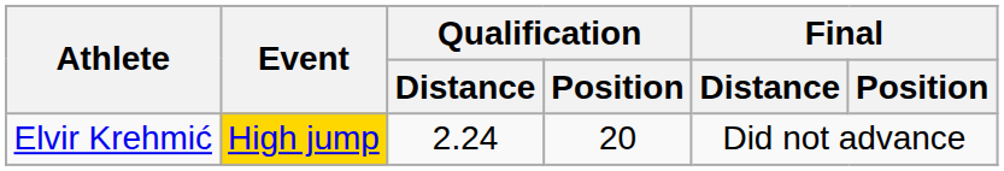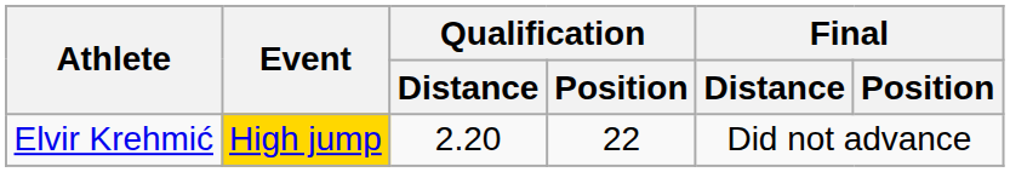 <table class="wikitable" border="1" style="font-size:90%">
 <tr>
 <th rowspan="2">Athlete</th>
 <th rowspan="2">Event</th>
 <th colspan="2">Qualification</th>
 <th colspan="2">Final</th>
 </tr>
 <tr>
 <th>Distance</th>
 <th>Position</th>
 <th>Distance</th>
 <th>Position</th>
 </tr>
 <tr>
 <td><a href='#'>Elvir Krehmić</a></td>
 <td style="background: gold;"><a href='#'>High jump</a></td>
-<td align=center>2.24</td>
-<td align=center>20</td>
+<td align=center>2.20</td>
+<td align=center>22</td>
 <td colspan="2" align=center>Did not advance</td>
 </tr>
 </table>
